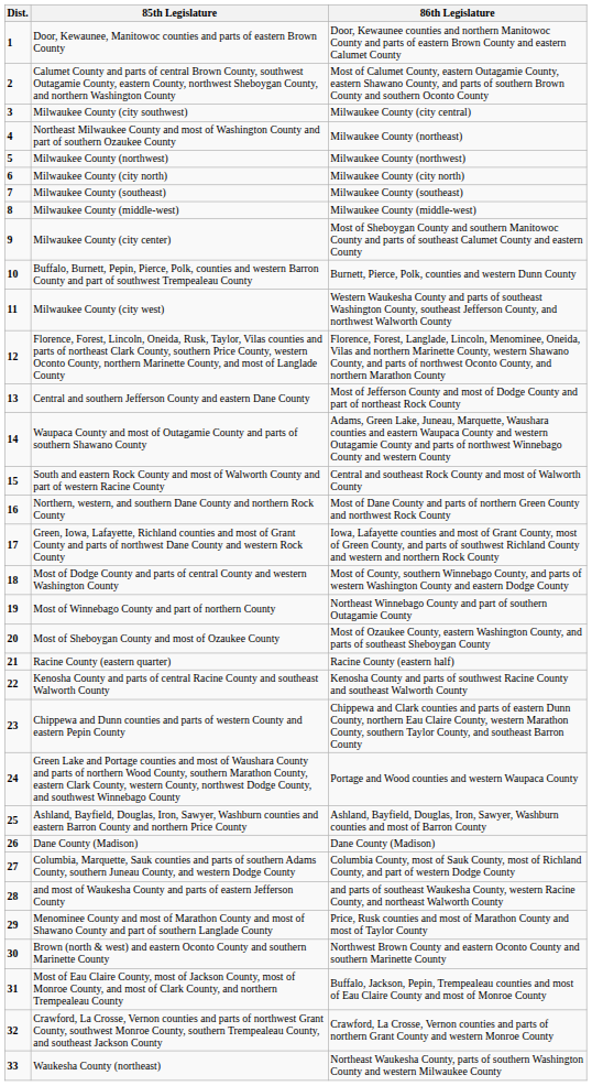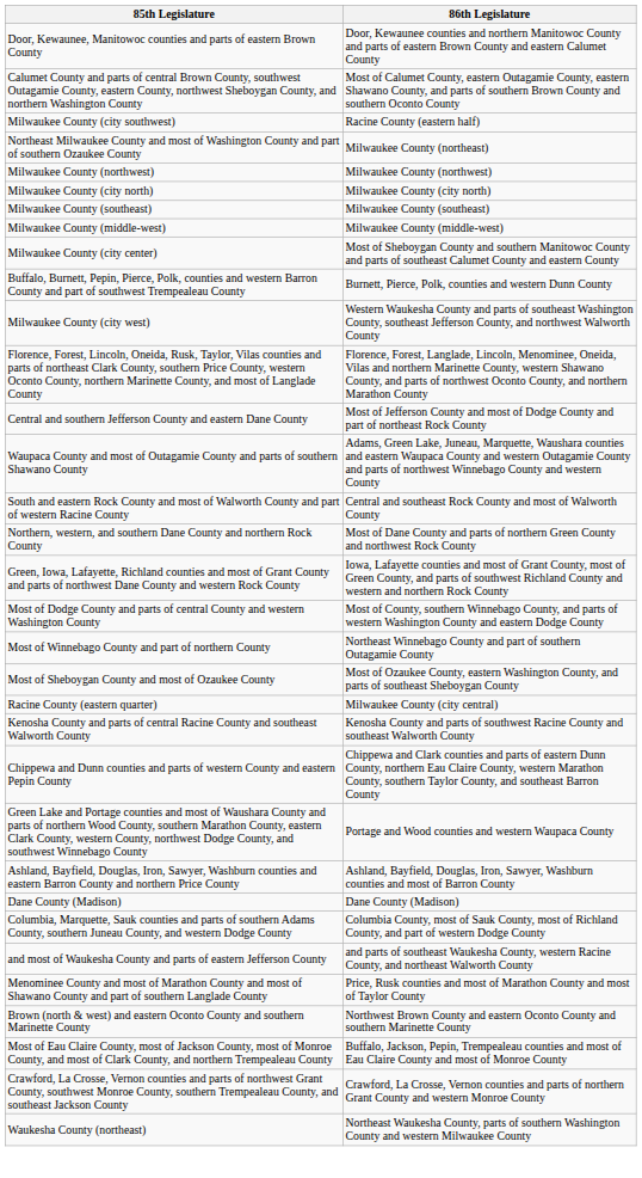 <table class="wikitable">
 <tr>
-<th>Dist.</th>
 <th>85th Legislature</th>
 <th>86th Legislature</th>
 </tr>
 <tr>
-<td><strong>1</strong></td>
 <td>Door, Kewaunee, Manitowoc counties and parts of eastern Brown County</td>
 <td>Door, Kewaunee counties and northern Manitowoc County and parts of eastern Brown County and eastern Calumet County</td>
 </tr>
 <tr>
-<td><strong>2</strong></td>
 <td>Calumet County and parts of central Brown County, southwest Outagamie County, eastern  County, northwest Sheboygan County, and northern Washington County</td>
 <td>Most of Calumet County, eastern Outagamie County, eastern Shawano County, and parts of southern Brown County and southern Oconto County</td>
 </tr>
 <tr>
-<td><strong>3</strong></td>
 <td>Milwaukee County (city southwest)</td>
-<td>Milwaukee County (city central)</td>
+<td>Racine County (eastern half)</td>
 </tr>
 <tr>
-<td><strong>4</strong></td>
 <td>Northeast Milwaukee County and most of Washington County and part of southern Ozaukee County</td>
 <td>Milwaukee County (northeast)</td>
 </tr>
 <tr>
-<td><strong>5</strong></td>
 <td>Milwaukee County (northwest)</td>
 <td>Milwaukee County (northwest)</td>
 </tr>
 <tr>
-<td><strong>6</strong></td>
 <td>Milwaukee County (city north)</td>
 <td>Milwaukee County (city north)</td>
 </tr>
 <tr>
-<td><strong>7</strong></td>
 <td>Milwaukee County (southeast)</td>
 <td>Milwaukee County (southeast)</td>
 </tr>
 <tr>
-<td><strong>8</strong></td>
 <td>Milwaukee County (middle-west)</td>
 <td>Milwaukee County (middle-west)</td>
 </tr>
 <tr>
-<td><strong>9</strong></td>
 <td>Milwaukee County (city center)</td>
 <td>Most of Sheboygan County and southern Manitowoc County and parts of southeast Calumet County and eastern  County</td>
 </tr>
 <tr>
-<td><strong>10</strong></td>
 <td>Buffalo, Burnett, Pepin, Pierce, Polk,  counties and western Barron County and part of southwest Trempealeau County</td>
 <td>Burnett, Pierce, Polk,  counties and western Dunn County</td>
 </tr>
 <tr>
-<td><strong>11</strong></td>
 <td>Milwaukee County (city west)</td>
 <td>Western Waukesha County and parts of southeast Washington County, southeast Jefferson County, and northwest Walworth County</td>
 </tr>
 <tr>
-<td><strong>12</strong></td>
 <td>Florence, Forest, Lincoln, Oneida, Rusk, Taylor, Vilas counties and parts of northeast Clark County, southern Price County, western Oconto County, northern Marinette County, and most of Langlade County</td>
 <td>Florence, Forest, Langlade, Lincoln, Menominee, Oneida, Vilas and northern Marinette County, western Shawano County, and parts of northwest Oconto County, and northern Marathon County</td>
 </tr>
 <tr>
-<td><strong>13</strong></td>
 <td>Central and southern Jefferson County and eastern Dane County</td>
 <td>Most of Jefferson County and most of Dodge County and part of northeast Rock County</td>
 </tr>
 <tr>
-<td><strong>14</strong></td>
 <td>Waupaca County and most of Outagamie County and parts of southern Shawano County</td>
 <td>Adams, Green Lake, Juneau, Marquette, Waushara counties and eastern Waupaca County and western Outagamie County and parts of northwest Winnebago County and western  County</td>
 </tr>
 <tr>
-<td><strong>15</strong></td>
 <td>South and eastern Rock County and most of Walworth County and part of western Racine County</td>
 <td>Central and southeast Rock County and most of Walworth County</td>
 </tr>
 <tr>
-<td><strong>16</strong></td>
 <td>Northern, western, and southern Dane County and northern Rock County</td>
 <td>Most of Dane County and parts of northern Green County and northwest Rock County</td>
 </tr>
 <tr>
-<td><strong>17</strong></td>
 <td>Green, Iowa, Lafayette, Richland counties and most of Grant County and parts of northwest Dane County and western Rock County</td>
 <td>Iowa, Lafayette counties and most of Grant County, most of Green County, and parts of southwest Richland County and western and northern Rock County</td>
 </tr>
 <tr>
-<td><strong>18</strong></td>
 <td>Most of Dodge County and parts of central  County and western Washington County</td>
 <td>Most of  County, southern Winnebago County, and parts of western Washington County and eastern Dodge County</td>
 </tr>
 <tr>
-<td><strong>19</strong></td>
 <td>Most of Winnebago County and part of northern  County</td>
 <td>Northeast Winnebago County and part of southern Outagamie County</td>
 </tr>
 <tr>
-<td><strong>20</strong></td>
 <td>Most of Sheboygan County and most of Ozaukee County</td>
 <td>Most of Ozaukee County, eastern Washington County, and parts of southeast Sheboygan County</td>
 </tr>
 <tr>
-<td><strong>21</strong></td>
 <td>Racine County (eastern quarter)</td>
-<td>Racine County (eastern half)</td>
+<td>Milwaukee County (city central)</td>
 </tr>
 <tr>
-<td><strong>22</strong></td>
 <td>Kenosha County and parts of central Racine County and southeast Walworth County</td>
 <td>Kenosha County and parts of southwest Racine County and southeast Walworth County</td>
 </tr>
 <tr>
-<td><strong>23</strong></td>
 <td>Chippewa and Dunn counties and parts of western  County and eastern Pepin County</td>
 <td>Chippewa and Clark counties and parts of eastern Dunn County, northern Eau Claire County, western Marathon County, southern Taylor County, and southeast Barron County</td>
 </tr>
 <tr>
-<td><strong>24</strong></td>
 <td>Green Lake and Portage counties and most of Waushara County and parts of northern Wood County, southern Marathon County, eastern Clark County, western  County, northwest Dodge County, and southwest Winnebago County</td>
 <td>Portage and Wood counties and western Waupaca County</td>
 </tr>
 <tr>
-<td><strong>25</strong></td>
 <td>Ashland, Bayfield, Douglas, Iron, Sawyer, Washburn counties and eastern Barron County and northern Price County</td>
 <td>Ashland, Bayfield, Douglas, Iron, Sawyer, Washburn counties and most of Barron County</td>
 </tr>
 <tr>
-<td><strong>26</strong></td>
 <td>Dane County (Madison)</td>
 <td>Dane County (Madison)</td>
 </tr>
 <tr>
-<td><strong>27</strong></td>
 <td>Columbia, Marquette, Sauk counties and parts of southern Adams County, southern Juneau County, and western Dodge County</td>
 <td>Columbia County, most of Sauk County, most of Richland County, and part of western Dodge County</td>
 </tr>
 <tr>
-<td><strong>28</strong></td>
 <td> and most of Waukesha County and parts of eastern Jefferson County</td>
 <td> and parts of southeast Waukesha County, western Racine County, and northeast Walworth County</td>
 </tr>
 <tr>
-<td><strong>29</strong></td>
 <td>Menominee County and most of Marathon County and most of Shawano County and part of southern Langlade County</td>
 <td>Price, Rusk counties and most of Marathon County and most of Taylor County</td>
 </tr>
 <tr>
-<td><strong>30</strong></td>
 <td>Brown (north & west) and eastern Oconto County and southern Marinette County</td>
 <td>Northwest Brown County and eastern Oconto County and southern Marinette County</td>
 </tr>
 <tr>
-<td><strong>31</strong></td>
 <td>Most of Eau Claire County, most of Jackson County, most of Monroe County, and most of Clark County, and northern Trempealeau County</td>
 <td>Buffalo, Jackson, Pepin, Trempealeau counties and most of Eau Claire County and most of Monroe County</td>
 </tr>
 <tr>
-<td><strong>32</strong></td>
 <td>Crawford, La Crosse, Vernon counties and parts of northwest Grant County, southwest Monroe County, southern Trempealeau County, and southeast Jackson County</td>
 <td>Crawford, La Crosse, Vernon counties and parts of northern Grant County and western Monroe County</td>
 </tr>
 <tr>
-<td><strong>33</strong></td>
 <td>Waukesha County (northeast)</td>
 <td>Northeast Waukesha County, parts of southern Washington County and western Milwaukee County</td>
 </tr>
 </table>
